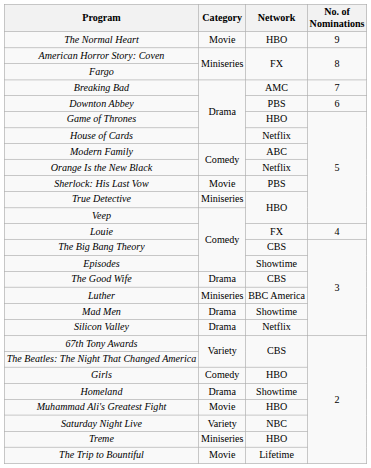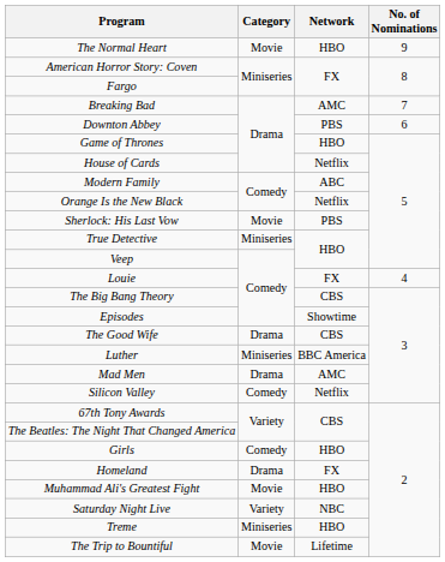 <table class="wikitable">
 <tr>
 <th>Program</th>
 <th>Category</th>
 <th>Network</th>
 <th>No. of<br>Nominations</th>
 </tr>
 <tr style="text-align:center">
 <td><em>The Normal Heart</em></td>
 <td>Movie</td>
 <td>HBO</td>
 <td>9</td>
 </tr>
 <tr style="text-align:center">
 <td><em>American Horror Story: Coven</em></td>
 <td rowspan="2">Miniseries</td>
 <td rowspan="2">FX</td>
 <td rowspan="2">8</td>
 </tr>
 <tr style="text-align:center">
 <td><em>Fargo</em></td>
 </tr>
 <tr style="text-align:center">
 <td><em>Breaking Bad</em></td>
 <td rowspan="4">Drama</td>
 <td>AMC</td>
 <td>7</td>
 </tr>
 <tr style="text-align:center">
 <td><em>Downton Abbey</em></td>
 <td>PBS</td>
 <td>6</td>
 </tr>
 <tr style="text-align:center">
 <td><em>Game of Thrones</em></td>
 <td>HBO</td>
 <td rowspan="7">5</td>
 </tr>
 <tr style="text-align:center">
 <td><em>House of Cards</em></td>
 <td>Netflix</td>
 </tr>
 <tr style="text-align:center">
 <td><em>Modern Family</em></td>
 <td rowspan="2">Comedy</td>
 <td>ABC</td>
 </tr>
 <tr style="text-align:center">
 <td><em>Orange Is the New Black</em></td>
 <td>Netflix</td>
 </tr>
 <tr style="text-align:center">
 <td><em>Sherlock: His Last Vow</em></td>
 <td>Movie</td>
 <td>PBS</td>
 </tr>
 <tr style="text-align:center">
 <td><em>True Detective</em></td>
 <td>Miniseries</td>
 <td rowspan="2">HBO</td>
 </tr>
 <tr style="text-align:center">
 <td><em>Veep</em></td>
 <td rowspan="4">Comedy</td>
 </tr>
 <tr style="text-align:center">
 <td><em>Louie</em></td>
 <td>FX</td>
 <td>4</td>
 </tr>
 <tr style="text-align:center">
 <td><em>The Big Bang Theory</em></td>
 <td>CBS</td>
 <td rowspan="6">3</td>
 </tr>
 <tr style="text-align:center">
 <td><em>Episodes</em></td>
 <td>Showtime</td>
 </tr>
 <tr style="text-align:center">
 <td><em>The Good Wife</em></td>
 <td>Drama</td>
 <td>CBS</td>
 </tr>
 <tr style="text-align:center">
 <td><em>Luther</em></td>
 <td>Miniseries</td>
 <td>BBC America</td>
 </tr>
 <tr style="text-align:center">
 <td><em>Mad Men</em></td>
 <td>Drama</td>
-<td>Showtime</td>
+<td>AMC</td>
 </tr>
 <tr style="text-align:center">
 <td><em>Silicon Valley</em></td>
-<td>Drama</td>
+<td>Comedy</td>
 <td>Netflix</td>
 </tr>
 <tr style="text-align:center">
 <td><em>67th Tony Awards</em></td>
 <td rowspan="2">Variety</td>
 <td rowspan="2">CBS</td>
 <td rowspan="8">2</td>
 </tr>
 <tr style="text-align:center">
 <td><em>The Beatles: The Night That Changed America</em></td>
 </tr>
 <tr style="text-align:center">
 <td><em>Girls</em></td>
 <td>Comedy</td>
 <td>HBO</td>
 </tr>
 <tr style="text-align:center">
 <td><em>Homeland</em></td>
 <td>Drama</td>
-<td>Showtime</td>
+<td>FX</td>
 </tr>
 <tr style="text-align:center">
 <td><em>Muhammad Ali's Greatest Fight</em></td>
 <td>Movie</td>
 <td>HBO</td>
 </tr>
 <tr style="text-align:center">
 <td><em>Saturday Night Live</em></td>
 <td>Variety</td>
 <td>NBC</td>
 </tr>
 <tr style="text-align:center">
 <td><em>Treme</em></td>
 <td>Miniseries</td>
 <td>HBO</td>
 </tr>
 <tr style="text-align:center">
 <td><em>The Trip to Bountiful</em></td>
 <td>Movie</td>
 <td>Lifetime</td>
 </tr>
 </table>
